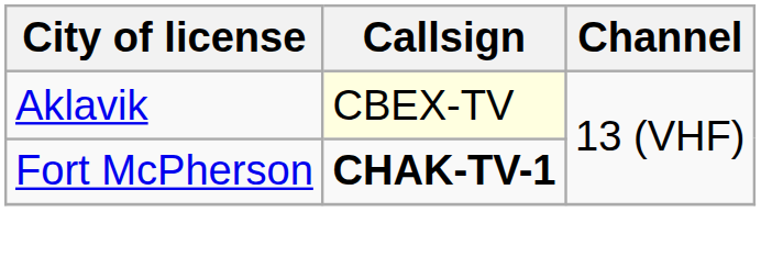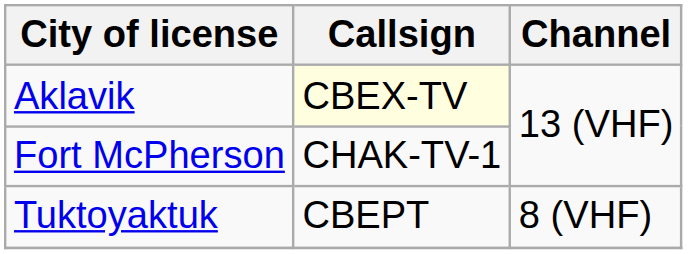 <table class="wikitable sortable">
 <tr>
 <th>City of license</th>
 <th>Callsign</th>
 <th>Channel</th>
 </tr>
 <tr>
 <td><a href='#'>Aklavik</a></td>
 <td style="background: lightyellow;">CBEX-TV</td>
 <td rowspan=2>13 (VHF)</td>
 </tr>
 <tr>
 <td><a href='#'>Fort McPherson</a></td>
-<td><strong>CHAK-TV-1</strong></td>
+<td>CHAK-TV-1</td>
+</tr>
+<tr>
+<td><a href='#'>Tuktoyaktuk</a></td>
+<td>CBEPT</td>
+<td>8 (VHF)</td>
 </tr>
 <tr>
 </tr>
 </table>
